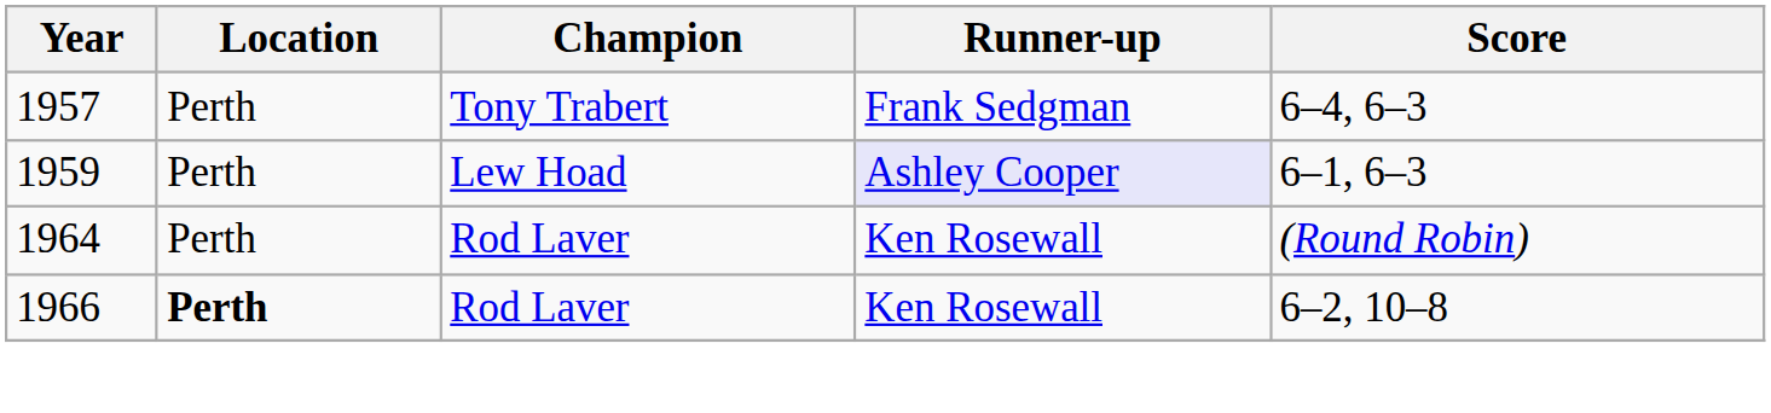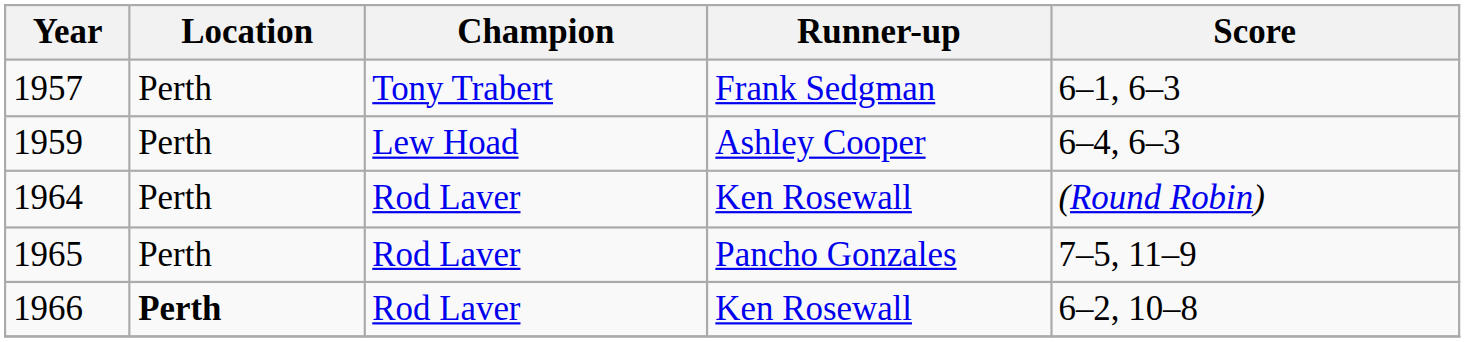 <table class="wikitable">
 <tr>
 <th style="width:50px">Year</th>
 <th style="width:100px">Location</th>
 <th style="width:150px">Champion</th>
 <th style="width:150px">Runner-up</th>
 <th style="width:180px" class="unsortable">Score</th>
 </tr>
 <tr>
 <td>1957</td>
 <td>Perth</td>
 <td> <a href='#'>Tony Trabert</a></td>
 <td> <a href='#'>Frank Sedgman</a></td>
-<td>6–4, 6–3 </td>
+<td>6–1, 6–3 </td>
 </tr>
 <tr>
 <td>1959</td>
 <td>Perth</td>
 <td> <a href='#'>Lew Hoad</a></td>
-<td style="background: lavender;"> <a href='#'>Ashley Cooper</a></td>
-<td>6–1, 6–3 </td>
+<td> <a href='#'>Ashley Cooper</a></td>
+<td>6–4, 6–3 </td>
 </tr>
 <tr>
 <td>1964</td>
 <td>Perth</td>
 <td> <a href='#'>Rod Laver</a></td>
 <td> <a href='#'>Ken Rosewall</a></td>
 <td><em>(<a href='#'>Round Robin</a>)</em> </td>
+</tr>
+<tr>
+<td>1965</td>
+<td>Perth</td>
+<td> <a href='#'>Rod Laver</a></td>
+<td> <a href='#'>Pancho Gonzales</a></td>
+<td>7–5, 11–9</td>
 </tr>
 <tr>
 <td>1966</td>
 <td><strong>Perth</strong></td>
 <td> <a href='#'>Rod Laver</a></td>
 <td> <a href='#'>Ken Rosewall</a></td>
 <td>6–2, 10–8 </td>
 </tr>
 <tr>
 </tr>
 </table>
